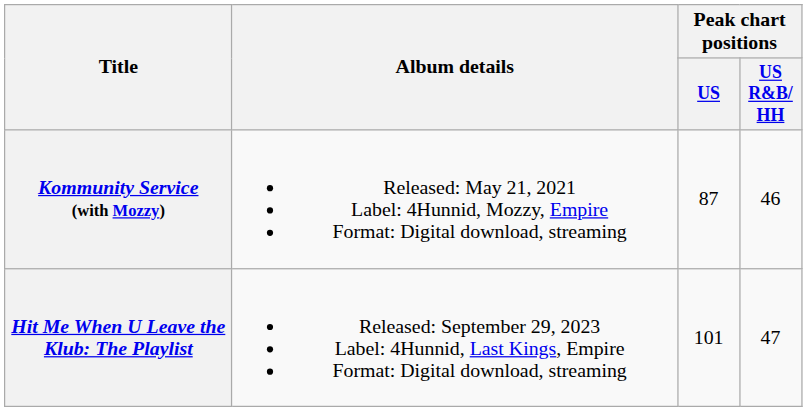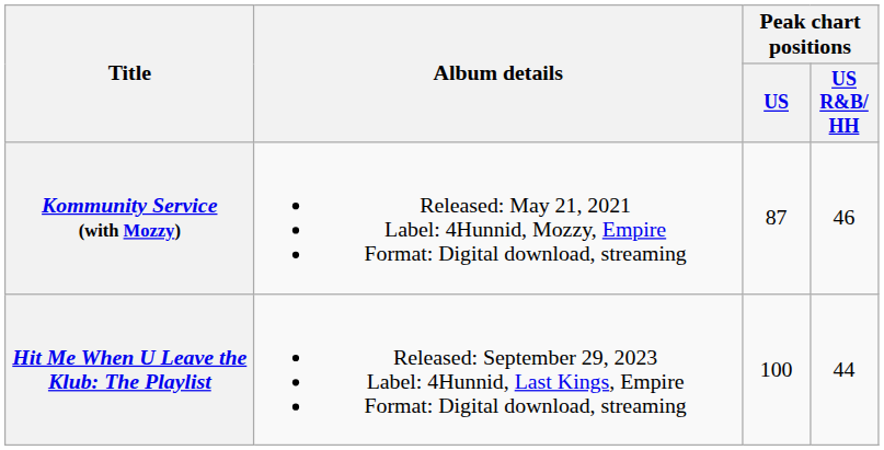 <table class="wikitable plainrowheaders" style="text-align:center;">
 <tr>
 <th scope="col" rowspan="2" style="width:11em;">Title</th>
 <th scope="col" rowspan="2" style="width:22em;">Album details</th>
 <th scope="col" colspan="2">Peak chart positions</th>
 </tr>
 <tr>
 <th scope="col" style="width:3em;font-size:90%;"><a href='#'>US</a><br></th>
 <th scope="col" style="width:3em;font-size:90%;"><a href='#'>US<br>R&B/<br>HH</a><br></th>
 </tr>
 <tr>
 <th scope="row"><em><a href='#'>Kommunity Service</a></em><br><small>(with <a href='#'>Mozzy</a>)</small></th>
 <td><br><ul><li>Released: May 21, 2021</li><li>Label: 4Hunnid, Mozzy, <a href='#'>Empire</a></li><li>Format: Digital download, streaming</li></ul></td>
 <td>87</td>
 <td>46</td>
 </tr>
 <tr>
 <th scope="row"><em><a href='#'>Hit Me When U Leave the Klub: The Playlist</a></em><br></th>
 <td><br><ul><li>Released: September 29, 2023</li><li>Label: 4Hunnid, <a href='#'>Last Kings</a>, Empire</li><li>Format: Digital download, streaming</li></ul></td>
-<td>101</td>
-<td>47</td>
+<td>100</td>
+<td>44</td>
 </tr>
 </table>
